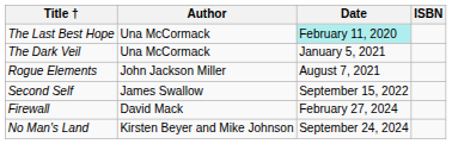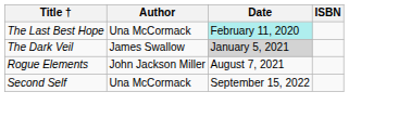 <table class="wikitable">
 <tr>
 <th>Title †</th>
 <th>Author</th>
 <th>Date</th>
 <th>ISBN</th>
 </tr>
 <tr>
 <td><em>The Last Best Hope</em></td>
 <td>Una McCormack</td>
 <td style="background: paleturquoise;">February 11, 2020</td>
 <td></td>
 </tr>
 <tr>
 <td><em>The Dark Veil</em></td>
-<td>Una McCormack</td>
-<td>January 5, 2021</td>
+<td>James Swallow</td>
+<td style="background: lightgrey;">January 5, 2021</td>
 <td></td>
 </tr>
 <tr>
 <td><em>Rogue Elements</em></td>
 <td>John Jackson Miller</td>
 <td>August 7, 2021</td>
 <td></td>
 </tr>
 <tr>
 <td><em>Second Self</em></td>
-<td>James Swallow</td>
+<td>Una McCormack</td>
 <td>September 15, 2022</td>
 <td></td>
 </tr>
-<tr>
-<td><em>Firewall</em></td>
-<td>David Mack</td>
-<td>February 27, 2024</td>
-<td></td>
-</tr>
-<tr>
-<td><em>No Man's Land</em></td>
-<td>Kirsten Beyer and Mike Johnson</td>
-<td>September 24, 2024</td>
-<td></td>
-</tr>
 </table>
